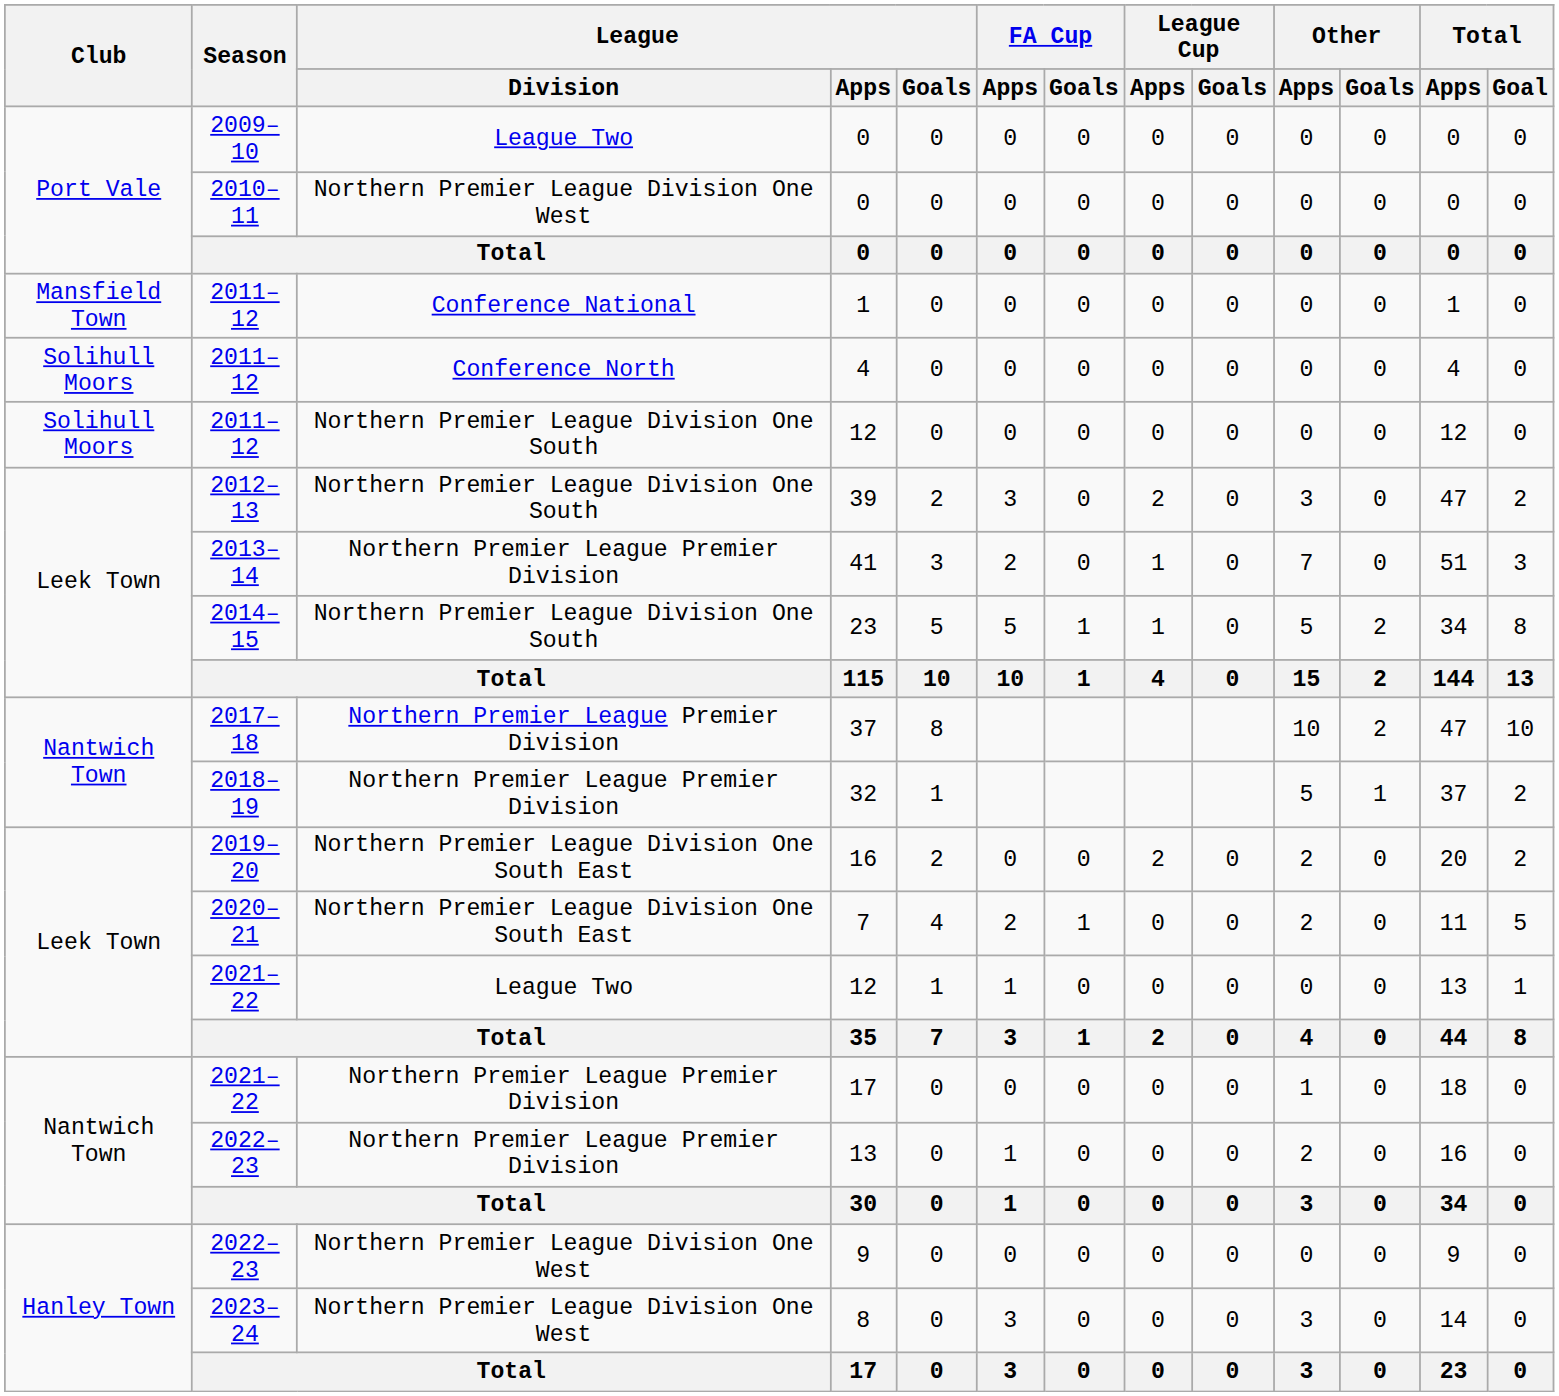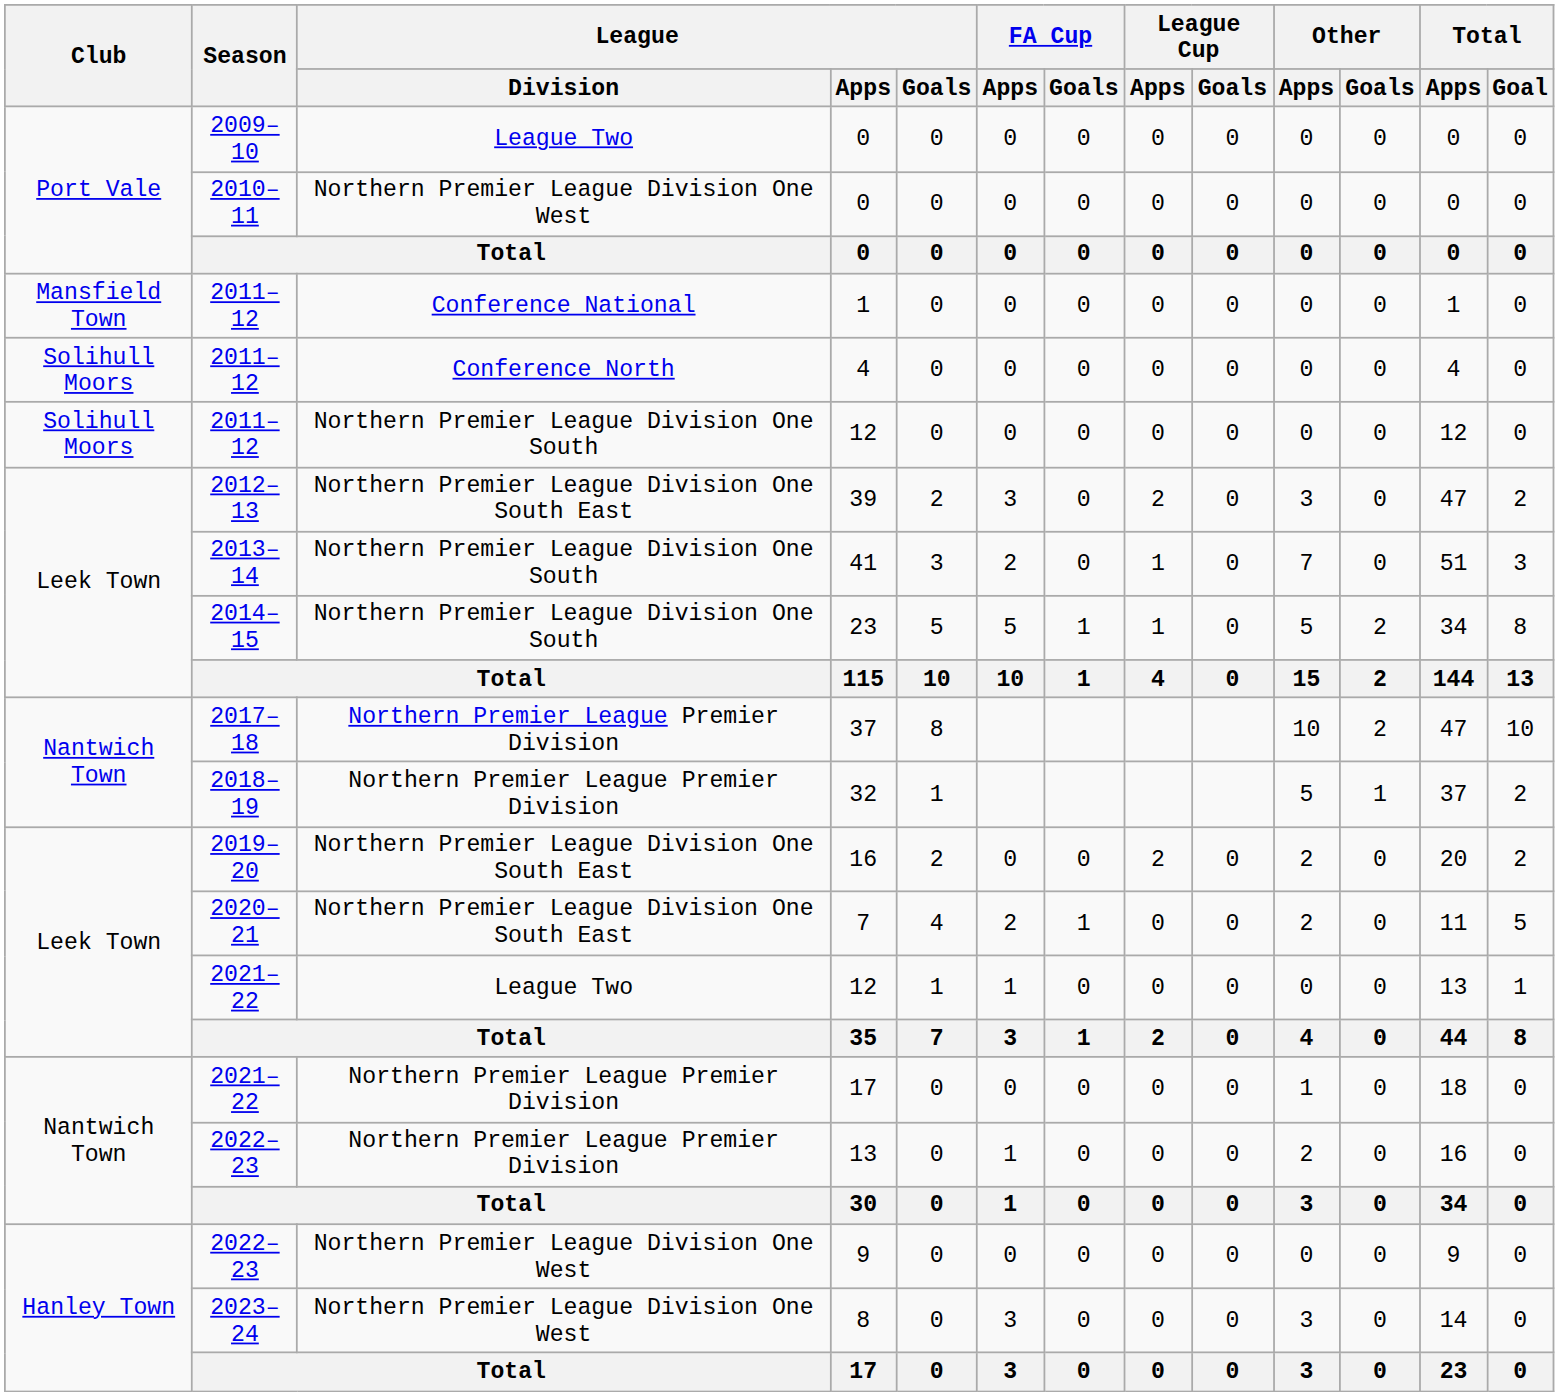 <table class="wikitable" style="text-align:center">
 <tr>
 <th rowspan="2">Club</th>
 <th rowspan="2">Season</th>
 <th colspan="3">League</th>
 <th colspan="2"><a href='#'>FA Cup</a></th>
 <th colspan="2">League Cup</th>
 <th colspan="2">Other</th>
 <th colspan="2">Total</th>
 </tr>
 <tr>
 <th>Division</th>
 <th>Apps</th>
 <th>Goals</th>
 <th>Apps</th>
 <th>Goals</th>
 <th>Apps</th>
 <th>Goals</th>
 <th>Apps</th>
 <th>Goals</th>
 <th>Apps</th>
 <th>Goal</th>
 </tr>
 <tr>
 <td rowspan="3"><a href='#'>Port Vale</a></td>
 <td><a href='#'>2009–10</a></td>
 <td><a href='#'>League Two</a></td>
 <td>0</td>
 <td>0</td>
 <td>0</td>
 <td>0</td>
 <td>0</td>
 <td>0</td>
 <td>0</td>
 <td>0</td>
 <td>0</td>
 <td>0</td>
 </tr>
 <tr>
 <td><a href='#'>2010–11</a></td>
 <td>Northern Premier League Division One West</td>
 <td>0</td>
 <td>0</td>
 <td>0</td>
 <td>0</td>
 <td>0</td>
 <td>0</td>
 <td>0</td>
 <td>0</td>
 <td>0</td>
 <td>0</td>
 </tr>
 <tr>
 <th colspan="2">Total</th>
 <th>0</th>
 <th>0</th>
 <th>0</th>
 <th>0</th>
 <th>0</th>
 <th>0</th>
 <th>0</th>
 <th>0</th>
 <th>0</th>
 <th>0</th>
 </tr>
 <tr>
 <td><a href='#'>Mansfield Town</a></td>
 <td><a href='#'>2011–12</a></td>
 <td><a href='#'>Conference National</a></td>
 <td>1</td>
 <td>0</td>
 <td>0</td>
 <td>0</td>
 <td>0</td>
 <td>0</td>
 <td>0</td>
 <td>0</td>
 <td>1</td>
 <td>0</td>
 </tr>
 <tr>
 <td><a href='#'>Solihull Moors</a></td>
 <td><a href='#'>2011–12</a></td>
 <td><a href='#'>Conference North</a></td>
 <td>4</td>
 <td>0</td>
 <td>0</td>
 <td>0</td>
 <td>0</td>
 <td>0</td>
 <td>0</td>
 <td>0</td>
 <td>4</td>
 <td>0</td>
 </tr>
 <tr>
 <td><a href='#'>Solihull Moors</a></td>
 <td><a href='#'>2011–12</a></td>
 <td>Northern Premier League Division One South</td>
 <td>12</td>
 <td>0</td>
 <td>0</td>
 <td>0</td>
 <td>0</td>
 <td>0</td>
 <td>0</td>
 <td>0</td>
 <td>12</td>
 <td>0</td>
 </tr>
 <tr>
 <td rowspan="4">Leek Town</td>
 <td><a href='#'>2012–13</a></td>
-<td>Northern Premier League Division One South</td>
+<td>Northern Premier League Division One South East</td>
 <td>39</td>
 <td>2</td>
 <td>3</td>
 <td>0</td>
 <td>2</td>
 <td>0</td>
 <td>3</td>
 <td>0</td>
 <td>47</td>
 <td>2</td>
 </tr>
 <tr>
 <td><a href='#'>2013–14</a></td>
-<td>Northern Premier League Premier Division</td>
+<td>Northern Premier League Division One South</td>
 <td>41</td>
 <td>3</td>
 <td>2</td>
 <td>0</td>
 <td>1</td>
 <td>0</td>
 <td>7</td>
 <td>0</td>
 <td>51</td>
 <td>3</td>
 </tr>
 <tr>
 <td><a href='#'>2014–15</a></td>
 <td>Northern Premier League Division One South</td>
 <td>23</td>
 <td>5</td>
 <td>5</td>
 <td>1</td>
 <td>1</td>
 <td>0</td>
 <td>5</td>
 <td>2</td>
 <td>34</td>
 <td>8</td>
 </tr>
 <tr>
 <th colspan="2">Total</th>
 <th>115</th>
 <th>10</th>
 <th>10</th>
 <th>1</th>
 <th>4</th>
 <th>0</th>
 <th>15</th>
 <th>2</th>
 <th>144</th>
 <th>13</th>
 </tr>
 <tr>
 <td rowspan="2"><a href='#'>Nantwich Town</a></td>
 <td><a href='#'>2017–18</a></td>
 <td><a href='#'>Northern Premier League</a> Premier Division</td>
 <td>37</td>
 <td>8</td>
 <td></td>
 <td></td>
 <td></td>
 <td></td>
 <td>10</td>
 <td>2</td>
 <td>47</td>
 <td>10</td>
 </tr>
 <tr>
 <td><a href='#'>2018–19</a></td>
 <td>Northern Premier League Premier Division</td>
 <td>32</td>
 <td>1</td>
 <td></td>
 <td></td>
 <td></td>
 <td></td>
 <td>5</td>
 <td>1</td>
 <td>37</td>
 <td>2</td>
 </tr>
 <tr>
 <td rowspan="4">Leek Town</td>
 <td><a href='#'>2019–20</a></td>
 <td>Northern Premier League Division One South East</td>
 <td>16</td>
 <td>2</td>
 <td>0</td>
 <td>0</td>
 <td>2</td>
 <td>0</td>
 <td>2</td>
 <td>0</td>
 <td>20</td>
 <td>2</td>
 </tr>
 <tr>
 <td><a href='#'>2020–21</a></td>
 <td>Northern Premier League Division One South East</td>
 <td>7</td>
 <td>4</td>
 <td>2</td>
 <td>1</td>
 <td>0</td>
 <td>0</td>
 <td>2</td>
 <td>0</td>
 <td>11</td>
 <td>5</td>
 </tr>
 <tr>
 <td><a href='#'>2021–22</a></td>
 <td>League Two</td>
 <td>12</td>
 <td>1</td>
 <td>1</td>
 <td>0</td>
 <td>0</td>
 <td>0</td>
 <td>0</td>
 <td>0</td>
 <td>13</td>
 <td>1</td>
 </tr>
 <tr>
 <th colspan="2">Total</th>
 <th>35</th>
 <th>7</th>
 <th>3</th>
 <th>1</th>
 <th>2</th>
 <th>0</th>
 <th>4</th>
 <th>0</th>
 <th>44</th>
 <th>8</th>
 </tr>
 <tr>
 <td rowspan="3">Nantwich Town</td>
 <td><a href='#'>2021–22</a></td>
 <td>Northern Premier League Premier Division</td>
 <td>17</td>
 <td>0</td>
 <td>0</td>
 <td>0</td>
 <td>0</td>
 <td>0</td>
 <td>1</td>
 <td>0</td>
 <td>18</td>
 <td>0</td>
 </tr>
 <tr>
 <td><a href='#'>2022–23</a></td>
 <td>Northern Premier League Premier Division</td>
 <td>13</td>
 <td>0</td>
 <td>1</td>
 <td>0</td>
 <td>0</td>
 <td>0</td>
 <td>2</td>
 <td>0</td>
 <td>16</td>
 <td>0</td>
 </tr>
 <tr>
 <th colspan="2">Total</th>
 <th>30</th>
 <th>0</th>
 <th>1</th>
 <th>0</th>
 <th>0</th>
 <th>0</th>
 <th>3</th>
 <th>0</th>
 <th>34</th>
 <th>0</th>
 </tr>
 <tr>
 <td rowspan="3"><a href='#'>Hanley Town</a></td>
 <td><a href='#'>2022–23</a></td>
 <td>Northern Premier League Division One West</td>
 <td>9</td>
 <td>0</td>
 <td>0</td>
 <td>0</td>
 <td>0</td>
 <td>0</td>
 <td>0</td>
 <td>0</td>
 <td>9</td>
 <td>0</td>
 </tr>
 <tr>
 <td><a href='#'>2023–24</a></td>
 <td>Northern Premier League Division One West</td>
 <td>8</td>
 <td>0</td>
 <td>3</td>
 <td>0</td>
 <td>0</td>
 <td>0</td>
 <td>3</td>
 <td>0</td>
 <td>14</td>
 <td>0</td>
 </tr>
 <tr>
 <th colspan="2">Total</th>
 <th>17</th>
 <th>0</th>
 <th>3</th>
 <th>0</th>
 <th>0</th>
 <th>0</th>
 <th>3</th>
 <th>0</th>
 <th>23</th>
 <th>0</th>
 </tr>
 </table>
